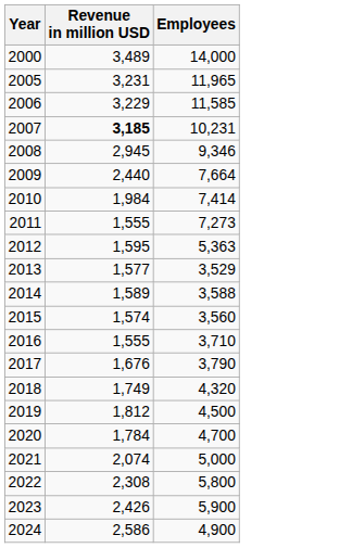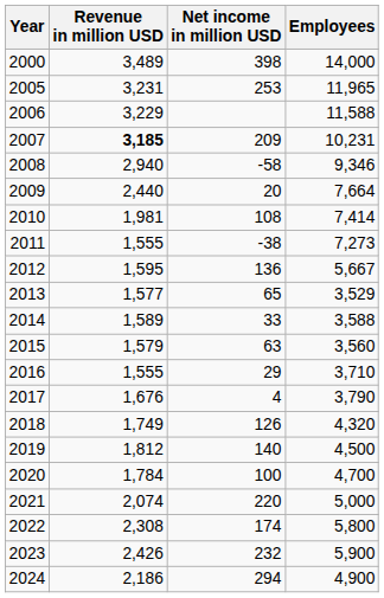 <table class="wikitable float-left" style="text-align:right;">
 <tr>
 <th>Year</th>
 <th>Revenue<br>in million USD</th>
+<th>Net income<br>in million USD</th>
 <th>Employees</th>
 </tr>
 <tr>
 <td>2000</td>
 <td>3,489</td>
+<td>398</td>
 <td>14,000</td>
 </tr>
 <tr>
 <td>2005</td>
 <td>3,231</td>
+<td>253</td>
 <td>11,965</td>
 </tr>
 <tr>
 <td>2006</td>
 <td>3,229</td>
-<td>11,585</td>
+<td></td>
+<td>11,588</td>
 </tr>
 <tr>
 <td>2007</td>
 <td><strong>3,185</strong></td>
+<td>209</td>
 <td>10,231</td>
 </tr>
 <tr>
 <td>2008</td>
-<td>2,945</td>
+<td>2,940</td>
+<td>-58</td>
 <td>9,346</td>
 </tr>
 <tr>
 <td>2009</td>
 <td>2,440</td>
+<td>20</td>
 <td>7,664</td>
 </tr>
 <tr>
 <td>2010</td>
-<td>1,984</td>
+<td>1,981</td>
+<td>108</td>
 <td>7,414</td>
 </tr>
 <tr>
 <td>2011</td>
 <td>1,555</td>
+<td>-38</td>
 <td>7,273</td>
 </tr>
 <tr>
 <td>2012</td>
 <td>1,595</td>
-<td>5,363</td>
+<td>136</td>
+<td>5,667</td>
 </tr>
 <tr>
 <td>2013</td>
 <td>1,577</td>
+<td>65</td>
 <td>3,529</td>
 </tr>
 <tr>
 <td>2014</td>
 <td>1,589</td>
+<td>33</td>
 <td>3,588</td>
 </tr>
 <tr>
 <td>2015</td>
-<td>1,574</td>
+<td>1,579</td>
+<td>63</td>
 <td>3,560</td>
 </tr>
 <tr>
 <td>2016</td>
 <td>1,555</td>
+<td>29</td>
 <td>3,710</td>
 </tr>
 <tr>
 <td>2017</td>
 <td>1,676</td>
+<td>4</td>
 <td>3,790</td>
 </tr>
 <tr>
 <td>2018</td>
 <td>1,749</td>
+<td>126</td>
 <td>4,320</td>
 </tr>
 <tr>
 <td>2019</td>
 <td>1,812</td>
+<td>140</td>
 <td>4,500</td>
 </tr>
 <tr>
 <td>2020</td>
 <td>1,784</td>
+<td>100</td>
 <td>4,700</td>
 </tr>
 <tr>
 <td>2021</td>
 <td>2,074</td>
+<td>220</td>
 <td>5,000</td>
 </tr>
 <tr>
 <td>2022</td>
 <td>2,308</td>
+<td>174</td>
 <td>5,800</td>
 </tr>
 <tr>
 <td>2023</td>
 <td>2,426</td>
+<td>232</td>
 <td>5,900</td>
 </tr>
 <tr>
 <td>2024</td>
-<td>2,586</td>
+<td>2,186</td>
+<td>294</td>
 <td>4,900</td>
 </tr>
 </table>
